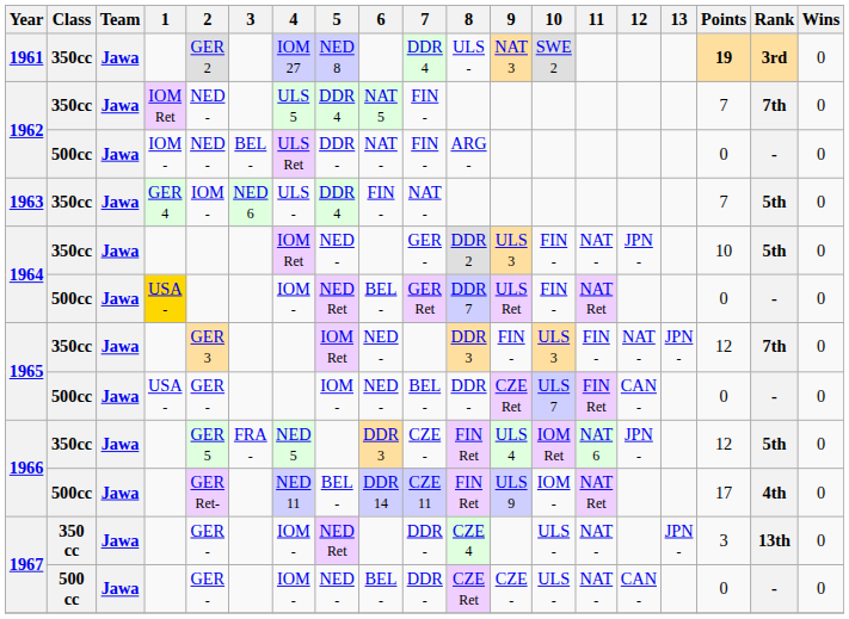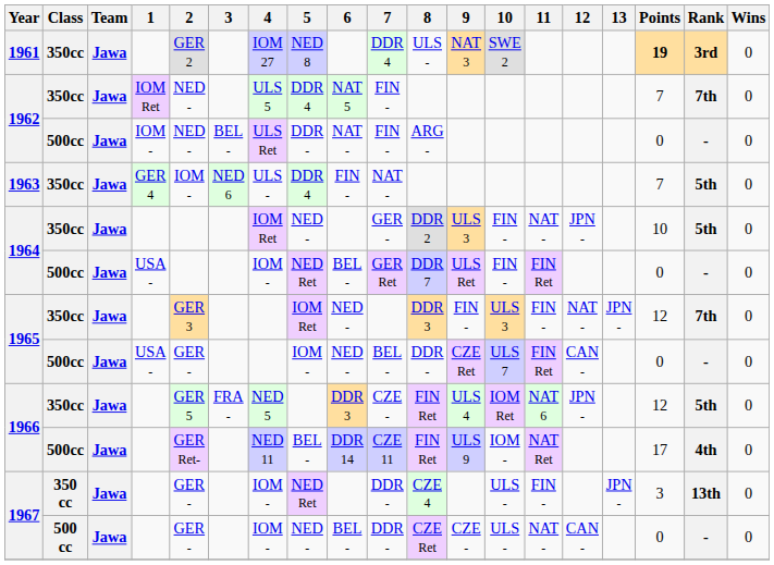 <table class="wikitable" style="text-align:center; font-size:95%">
 <tr>
 <th>Year</th>
 <th>Class</th>
 <th>Team</th>
 <th>1</th>
 <th>2</th>
 <th>3</th>
 <th>4</th>
 <th>5</th>
 <th>6</th>
 <th>7</th>
 <th>8</th>
 <th>9</th>
 <th>10</th>
 <th>11</th>
 <th>12</th>
 <th>13</th>
 <th>Points</th>
 <th>Rank</th>
 <th>Wins</th>
 </tr>
 <tr>
 <th><a href='#'>1961</a></th>
 <th>350cc</th>
 <th><a href='#'>Jawa</a></th>
 <td></td>
 <td style="background:#DFDFDF;"><a href='#'>GER</a><br><small>2</small></td>
 <td></td>
 <td style="background:#CFCFFF;"><a href='#'>IOM</a><br><small>27</small></td>
 <td style="background:#CFCFFF;"><a href='#'>NED</a><br><small>8</small></td>
 <td></td>
 <td style="background:#DFFFDF;"><a href='#'>DDR</a><br><small>4</small></td>
 <td><a href='#'>ULS</a><br><small>-</small></td>
 <td style="background:#FFDF9F;"><a href='#'>NAT</a><br><small>3</small></td>
 <td style="background:#DFDFDF;"><a href='#'>SWE</a><br><small>2</small></td>
 <td></td>
 <td></td>
 <td></td>
 <td style="background:#FFDF9F;"><strong>19</strong></td>
 <td style="background:#FFDF9F;"><strong>3rd</strong></td>
 <td>0</td>
 </tr>
 <tr>
 <th rowspan=2><a href='#'>1962</a></th>
 <th>350cc</th>
 <th><a href='#'>Jawa</a></th>
 <td style="background:#EFCFFF;"><a href='#'>IOM</a><br><small>Ret</small></td>
 <td><a href='#'>NED</a><br><small>-</small></td>
 <td></td>
 <td style="background:#DFFFDF;"><a href='#'>ULS</a><br><small>5</small></td>
 <td style="background:#DFFFDF;"><a href='#'>DDR</a><br><small>4</small></td>
 <td style="background:#DFFFDF;"><a href='#'>NAT</a><br><small>5</small></td>
 <td><a href='#'>FIN</a><br><small>-</small></td>
 <td></td>
 <td></td>
 <td></td>
 <td></td>
 <td></td>
 <td></td>
 <td>7</td>
 <th>7th</th>
 <td>0</td>
 </tr>
 <tr>
 <th>500cc</th>
 <th><a href='#'>Jawa</a></th>
 <td><a href='#'>IOM</a><br><small>-</small></td>
 <td><a href='#'>NED</a><br><small>-</small></td>
 <td><a href='#'>BEL</a><br><small>-</small></td>
 <td style="background:#EFCFFF;"><a href='#'>ULS</a><br><small>Ret</small></td>
 <td><a href='#'>DDR</a><br><small>-</small></td>
 <td><a href='#'>NAT</a><br><small>-</small></td>
 <td><a href='#'>FIN</a><br><small>-</small></td>
 <td><a href='#'>ARG</a><br><small>-</small></td>
 <td></td>
 <td></td>
 <td></td>
 <td></td>
 <td></td>
 <td>0</td>
 <th>-</th>
 <td>0</td>
 </tr>
 <tr>
 <th><a href='#'>1963</a></th>
 <th>350cc</th>
 <th><a href='#'>Jawa</a></th>
 <td style="background:#DFFFDF;"><a href='#'>GER</a><br><small>4</small></td>
 <td><a href='#'>IOM</a><br><small>-</small></td>
 <td style="background:#DFFFDF;"><a href='#'>NED</a><br><small>6</small></td>
 <td><a href='#'>ULS</a><br><small>-</small></td>
 <td style="background:#DFFFDF;"><a href='#'>DDR</a><br><small>4</small></td>
 <td><a href='#'>FIN</a><br><small>-</small></td>
 <td><a href='#'>NAT</a><br><small>-</small></td>
 <td></td>
 <td></td>
 <td></td>
 <td></td>
 <td></td>
 <td></td>
 <td>7</td>
 <th>5th</th>
 <td>0</td>
 </tr>
 <tr>
 <th rowspan=2><a href='#'>1964</a></th>
 <th>350cc</th>
 <th><a href='#'>Jawa</a></th>
 <td></td>
 <td></td>
 <td></td>
 <td style="background:#EFCFFF;"><a href='#'>IOM</a><br><small>Ret</small></td>
 <td><a href='#'>NED</a><br><small>-</small></td>
 <td></td>
 <td><a href='#'>GER</a><br><small>-</small></td>
 <td style="background:#DFDFDF;"><a href='#'>DDR</a><br><small>2</small></td>
 <td style="background:#FFDF9F;"><a href='#'>ULS</a><br><small>3</small></td>
 <td><a href='#'>FIN</a><br><small>-</small></td>
 <td><a href='#'>NAT</a><br><small>-</small></td>
 <td><a href='#'>JPN</a><br><small>-</small></td>
 <td></td>
 <td>10</td>
 <th>5th</th>
 <td>0</td>
 </tr>
 <tr>
 <th>500cc</th>
 <th><a href='#'>Jawa</a></th>
-<td style="background: gold;"><a href='#'>USA</a><br><small>-</small></td>
+<td><a href='#'>USA</a><br><small>-</small></td>
 <td></td>
 <td></td>
 <td><a href='#'>IOM</a><br><small>-</small></td>
 <td style="background:#EFCFFF;"><a href='#'>NED</a><br><small>Ret</small></td>
 <td><a href='#'>BEL</a><br><small>-</small></td>
 <td style="background:#EFCFFF;"><a href='#'>GER</a><br><small>Ret</small></td>
 <td style="background:#CFCFFF;"><a href='#'>DDR</a><br><small>7</small></td>
 <td style="background:#EFCFFF;"><a href='#'>ULS</a><br><small>Ret</small></td>
 <td><a href='#'>FIN</a><br><small>-</small></td>
-<td style="background:#EFCFFF;"><a href='#'>NAT</a><br><small>Ret</small></td>
+<td style="background:#EFCFFF;"><a href='#'>FIN</a><br><small>Ret</small></td>
 <td></td>
 <td></td>
 <td>0</td>
 <th>-</th>
 <td>0</td>
 </tr>
 <tr>
 <th rowspan=2><a href='#'>1965</a></th>
 <th>350cc</th>
 <th><a href='#'>Jawa</a></th>
 <td></td>
 <td style="background:#FFDF9F;"><a href='#'>GER</a><br><small>3</small></td>
 <td></td>
 <td></td>
 <td style="background:#EFCFFF;"><a href='#'>IOM</a><br><small>Ret</small></td>
 <td><a href='#'>NED</a><br><small>-</small></td>
 <td></td>
 <td style="background:#FFDF9F;"><a href='#'>DDR</a><br><small>3</small></td>
 <td><a href='#'>FIN</a><br><small>-</small></td>
 <td style="background:#FFDF9F;"><a href='#'>ULS</a><br><small>3</small></td>
 <td><a href='#'>FIN</a><br><small>-</small></td>
 <td><a href='#'>NAT</a><br><small>-</small></td>
 <td><a href='#'>JPN</a><br><small>-</small></td>
 <td>12</td>
 <th>7th</th>
 <td>0</td>
 </tr>
 <tr>
 <th>500cc</th>
 <th><a href='#'>Jawa</a></th>
 <td><a href='#'>USA</a><br><small>-</small></td>
 <td><a href='#'>GER</a><br><small>-</small></td>
 <td></td>
 <td></td>
 <td><a href='#'>IOM</a><br><small>-</small></td>
 <td><a href='#'>NED</a><br><small>-</small></td>
 <td><a href='#'>BEL</a><br><small>-</small></td>
 <td><a href='#'>DDR</a><br><small>-</small></td>
 <td style="background:#EFCFFF;"><a href='#'>CZE</a><br><small>Ret</small></td>
 <td style="background:#CFCFFF;"><a href='#'>ULS</a><br><small>7</small></td>
 <td style="background:#EFCFFF;"><a href='#'>FIN</a><br><small>Ret</small></td>
 <td><a href='#'>CAN</a><br><small>-</small></td>
 <td></td>
 <td>0</td>
 <th>-</th>
 <td>0</td>
 </tr>
 <tr>
 <th rowspan=2><a href='#'>1966</a></th>
 <th>350cc</th>
 <th><a href='#'>Jawa</a></th>
 <td></td>
 <td style="background:#DFFFDF;"><a href='#'>GER</a><br><small>5</small></td>
 <td><a href='#'>FRA</a><br><small>-</small></td>
 <td style="background:#DFFFDF;"><a href='#'>NED</a><br><small>5</small></td>
 <td></td>
 <td style="background:#FFDF9F;"><a href='#'>DDR</a><br><small>3</small></td>
 <td><a href='#'>CZE</a><br><small>-</small></td>
 <td style="background:#EFCFFF;"><a href='#'>FIN</a><br><small>Ret</small></td>
 <td style="background:#DFFFDF;"><a href='#'>ULS</a><br><small>4</small></td>
 <td style="background:#EFCFFF;"><a href='#'>IOM</a><br><small>Ret</small></td>
 <td style="background:#DFFFDF;"><a href='#'>NAT</a><br><small>6</small></td>
 <td><a href='#'>JPN</a><br><small>-</small></td>
 <td></td>
 <td>12</td>
 <th>5th</th>
 <td>0</td>
 </tr>
 <tr>
 <th>500cc</th>
 <th><a href='#'>Jawa</a></th>
 <td></td>
 <td style="background:#EFCFFF;"><a href='#'>GER</a><br><small>Ret-</small></td>
 <td></td>
 <td style="background:#CFCFFF;"><a href='#'>NED</a><br><small>11</small></td>
 <td><a href='#'>BEL</a><br><small>-</small></td>
 <td style="background:#CFCFFF;"><a href='#'>DDR</a><br><small>14</small></td>
 <td style="background:#CFCFFF;"><a href='#'>CZE</a><br><small>11</small></td>
 <td style="background:#EFCFFF;"><a href='#'>FIN</a><br><small>Ret</small></td>
 <td style="background:#CFCFFF;"><a href='#'>ULS</a><br><small>9</small></td>
 <td><a href='#'>IOM</a><br><small>-</small></td>
 <td style="background:#EFCFFF;"><a href='#'>NAT</a><br><small>Ret</small></td>
 <td></td>
 <td></td>
 <td>17</td>
 <th>4th</th>
 <td>0</td>
 </tr>
 <tr>
 <th rowspan=2><a href='#'>1967</a></th>
 <th>350 cc</th>
 <th><a href='#'>Jawa</a></th>
 <td></td>
 <td><a href='#'>GER</a><br><small>-</small></td>
 <td></td>
 <td><a href='#'>IOM</a><br><small>-</small></td>
 <td style="background:#EFCFFF;"><a href='#'>NED</a><br><small>Ret</small></td>
 <td></td>
 <td><a href='#'>DDR</a><br><small>-</small></td>
 <td style="background:#DFFFDF;"><a href='#'>CZE</a><br><small>4</small></td>
 <td></td>
 <td><a href='#'>ULS</a><br><small>-</small></td>
-<td><a href='#'>NAT</a><br><small>-</small></td>
+<td><a href='#'>FIN</a><br><small>-</small></td>
 <td></td>
 <td><a href='#'>JPN</a><br><small>-</small></td>
 <td>3</td>
 <th>13th</th>
 <td>0</td>
 </tr>
 <tr>
 <th>500 cc</th>
 <th><a href='#'>Jawa</a></th>
 <td></td>
 <td><a href='#'>GER</a><br><small>-</small></td>
 <td></td>
 <td><a href='#'>IOM</a><br><small>-</small></td>
 <td><a href='#'>NED</a><br><small>-</small></td>
 <td><a href='#'>BEL</a><br><small>-</small></td>
 <td><a href='#'>DDR</a><br><small>-</small></td>
 <td style="background:#EFCFFF;"><a href='#'>CZE</a><br><small>Ret</small></td>
 <td><a href='#'>CZE</a><br><small>-</small></td>
 <td><a href='#'>ULS</a><br><small>-</small></td>
 <td><a href='#'>NAT</a><br><small>-</small></td>
 <td><a href='#'>CAN</a><br><small>-</small></td>
 <td></td>
 <td>0</td>
 <th>-</th>
 <td>0</td>
 </tr>
 <tr>
 </tr>
 </table>
